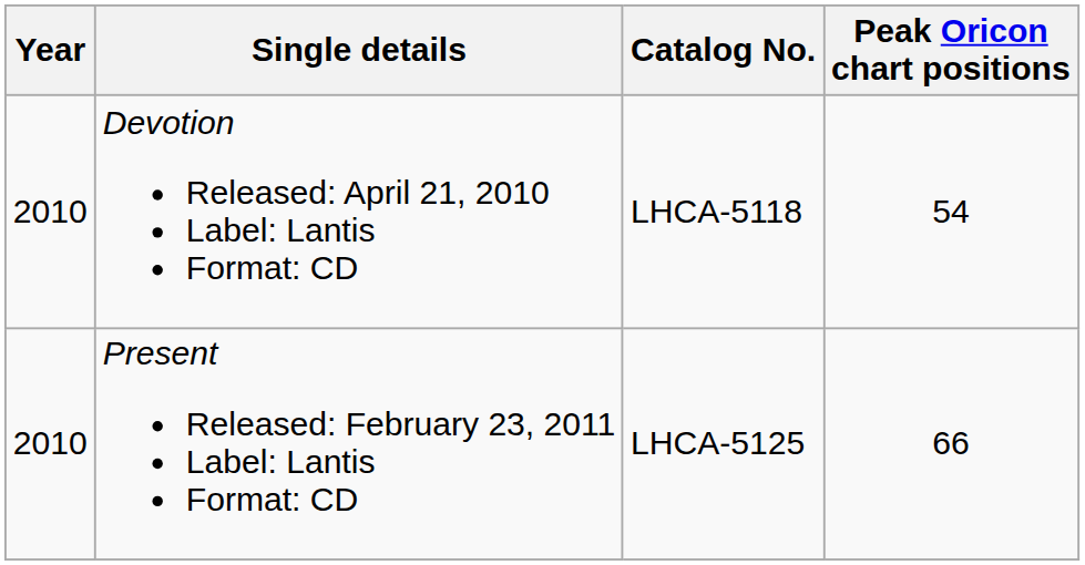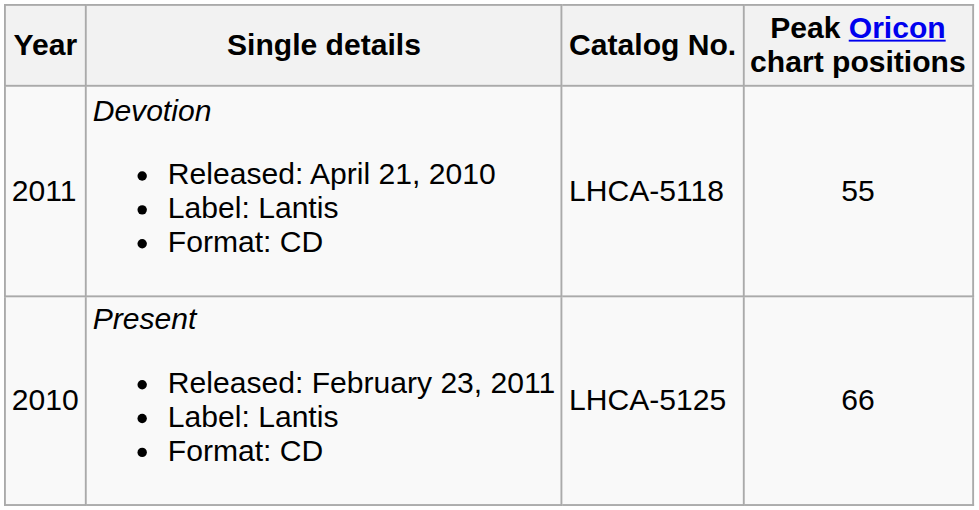 <table class="wikitable">
 <tr>
 <th>Year</th>
 <th>Single details</th>
 <th>Catalog No.</th>
 <th>Peak <a href='#'>Oricon</a><br> chart positions</th>
 </tr>
 <tr>
-<td>2010</td>
+<td>2011</td>
 <td align="left"><em>Devotion</em><br><ul><li>Released: April 21, 2010</li><li>Label: Lantis</li><li>Format: CD</li></ul></td>
 <td>LHCA-5118</td>
-<td align="center">54</td>
+<td align="center">55</td>
 </tr>
 <tr>
 <td>2010</td>
 <td align="left"><em>Present</em><br><ul><li>Released: February 23, 2011</li><li>Label: Lantis</li><li>Format: CD</li></ul></td>
 <td>LHCA-5125</td>
 <td align="center">66</td>
 </tr>
 </table>
